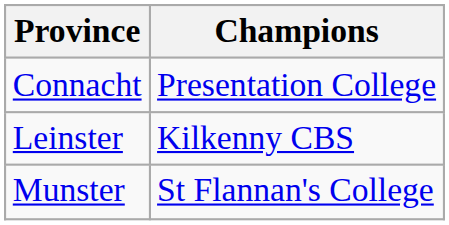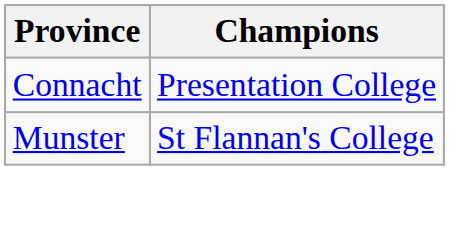 <table class="wikitable">
 <tr>
 <th>Province</th>
 <th>Champions</th>
 </tr>
 <tr>
 <td><a href='#'>Connacht</a></td>
 <td><a href='#'>Presentation College</a></td>
 </tr>
 <tr>
-<td><a href='#'>Leinster</a></td>
-<td><a href='#'>Kilkenny CBS</a></td>
-</tr>
-<tr>
 <td><a href='#'>Munster</a></td>
 <td><a href='#'>St Flannan's College</a></td>
 </tr>
 </table>
